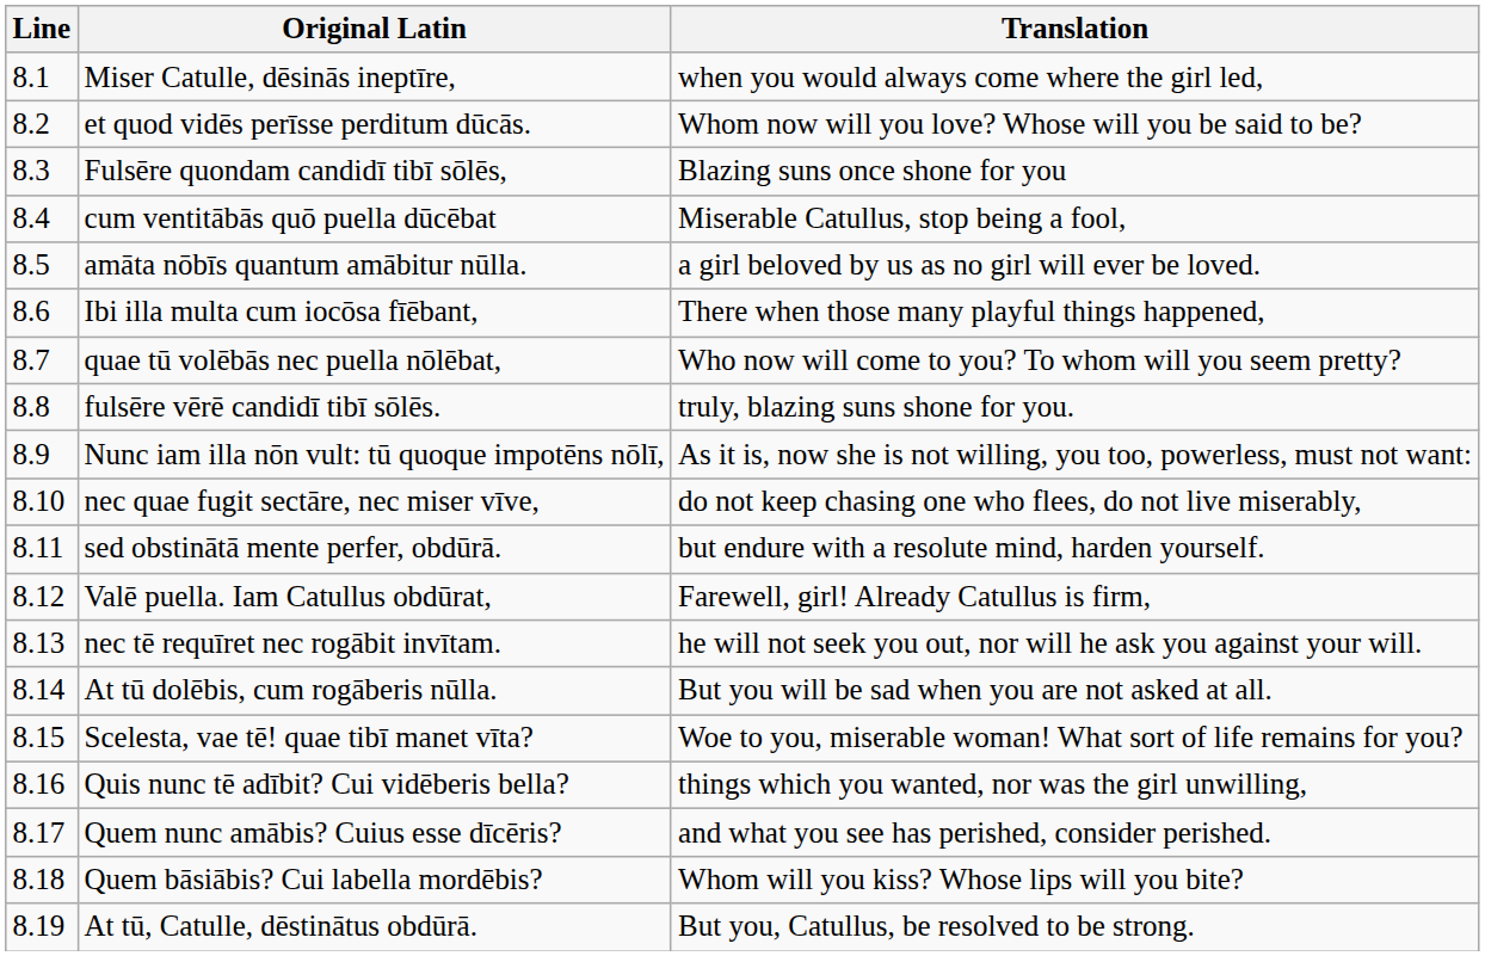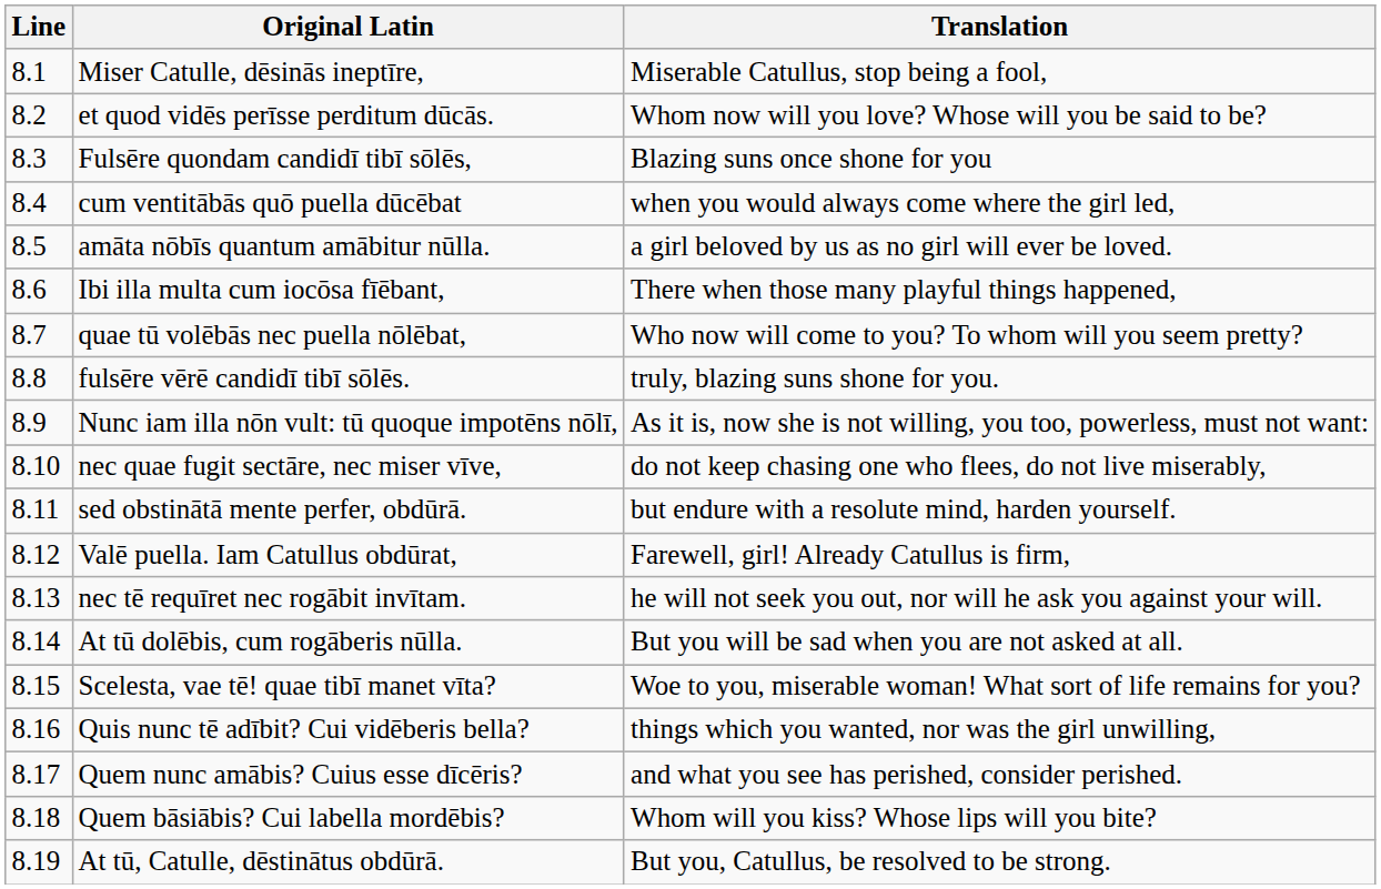 <table class="wikitable">
 <tr>
 <th>Line</th>
 <th>Original Latin</th>
 <th>Translation</th>
 </tr>
 <tr>
 <td>8.1</td>
 <td>Miser Catulle, dēsinās ineptīre,</td>
-<td>when you would always come where the girl led,</td>
+<td>Miserable Catullus, stop being a fool,</td>
 </tr>
 <tr>
 <td>8.2</td>
 <td>et quod vidēs perīsse perditum dūcās.</td>
 <td>Whom now will you love? Whose will you be said to be?</td>
 </tr>
 <tr>
 <td>8.3</td>
 <td>Fulsēre quondam candidī tibī sōlēs,</td>
 <td>Blazing suns once shone for you</td>
 </tr>
 <tr>
 <td>8.4</td>
 <td>cum ventitābās quō puella dūcēbat</td>
-<td>Miserable Catullus, stop being a fool,</td>
+<td>when you would always come where the girl led,</td>
 </tr>
 <tr>
 <td>8.5</td>
 <td>amāta nōbīs quantum amābitur nūlla.</td>
 <td>a girl beloved by us as no girl will ever be loved.</td>
 </tr>
 <tr>
 <td>8.6</td>
 <td>Ibi illa multa cum iocōsa fīēbant,</td>
 <td>There when those many playful things happened,</td>
 </tr>
 <tr>
 <td>8.7</td>
 <td>quae tū volēbās nec puella nōlēbat,</td>
 <td>Who now will come to you? To whom will you seem pretty?</td>
 </tr>
 <tr>
 <td>8.8</td>
 <td>fulsēre vērē candidī tibī sōlēs.</td>
 <td>truly, blazing suns shone for you.</td>
 </tr>
 <tr>
 <td>8.9</td>
 <td>Nunc iam illa nōn vult: tū quoque impotēns nōlī,</td>
 <td>As it is, now she is not willing, you too, powerless, must not want:</td>
 </tr>
 <tr>
 <td>8.10</td>
 <td>nec quae fugit sectāre, nec miser vīve,</td>
 <td>do not keep chasing one who flees, do not live miserably,</td>
 </tr>
 <tr>
 <td>8.11</td>
 <td>sed obstinātā mente perfer, obdūrā.</td>
 <td>but endure with a resolute mind, harden yourself.</td>
 </tr>
 <tr>
 <td>8.12</td>
 <td>Valē puella. Iam Catullus obdūrat,</td>
 <td>Farewell, girl! Already Catullus is firm,</td>
 </tr>
 <tr>
 <td>8.13</td>
 <td>nec tē requīret nec rogābit invītam.</td>
 <td>he will not seek you out, nor will he ask you against your will.</td>
 </tr>
 <tr>
 <td>8.14</td>
 <td>At tū dolēbis, cum rogāberis nūlla.</td>
 <td>But you will be sad when you are not asked at all.</td>
 </tr>
 <tr>
 <td>8.15</td>
 <td>Scelesta, vae tē! quae tibī manet vīta?</td>
 <td>Woe to you, miserable woman! What sort of life remains for you?</td>
 </tr>
 <tr>
 <td>8.16</td>
 <td>Quis nunc tē adībit? Cui vidēberis bella?</td>
 <td>things which you wanted, nor was the girl unwilling,</td>
 </tr>
 <tr>
 <td>8.17</td>
 <td>Quem nunc amābis? Cuius esse dīcēris?</td>
 <td>and what you see has perished, consider perished.</td>
 </tr>
 <tr>
 <td>8.18</td>
 <td>Quem bāsiābis? Cui labella mordēbis?</td>
 <td>Whom will you kiss? Whose lips will you bite?</td>
 </tr>
 <tr>
 <td>8.19</td>
 <td>At tū, Catulle, dēstinātus obdūrā.</td>
 <td>But you, Catullus, be resolved to be strong.</td>
 </tr>
 </table>
